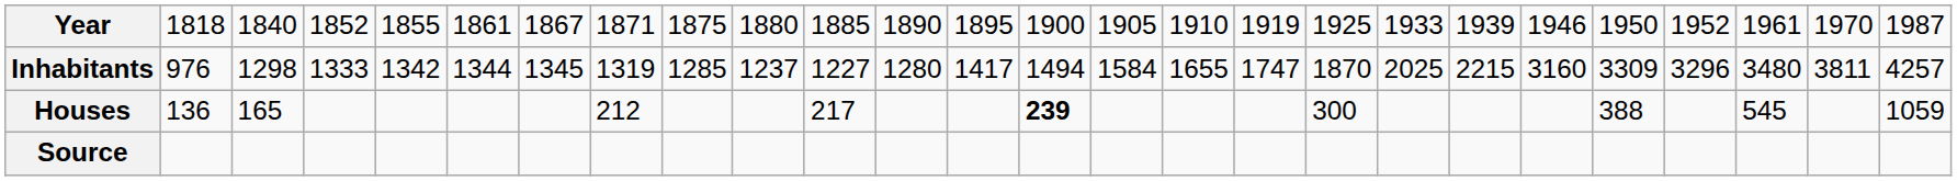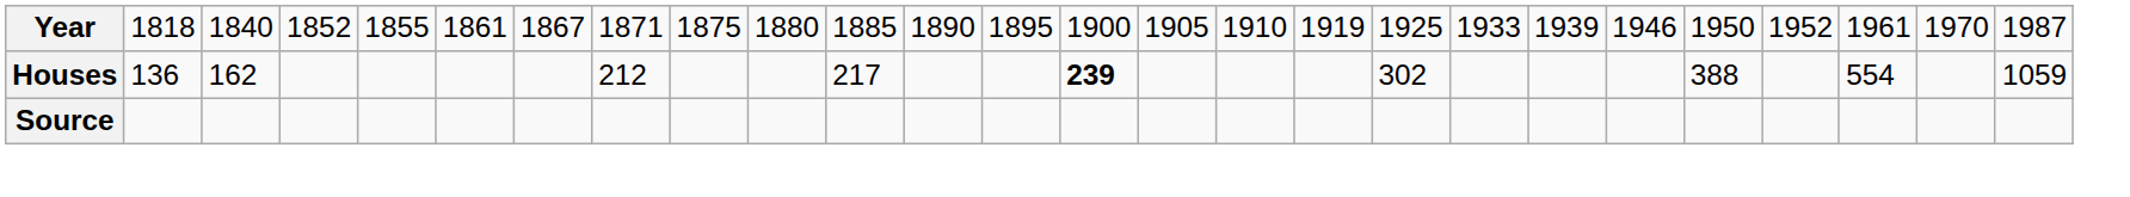 <table class="wikitable">
 <tr>
 <th>Year</th>
 <td>1818</td>
 <td>1840</td>
 <td>1852</td>
 <td>1855</td>
 <td>1861</td>
 <td>1867</td>
 <td>1871</td>
 <td>1875</td>
 <td>1880</td>
 <td>1885</td>
 <td>1890</td>
 <td>1895</td>
 <td>1900</td>
 <td>1905</td>
 <td>1910</td>
 <td>1919</td>
 <td>1925</td>
 <td>1933</td>
 <td>1939</td>
 <td>1946</td>
 <td>1950</td>
 <td>1952</td>
 <td>1961</td>
 <td>1970</td>
 <td>1987</td>
 </tr>
 <tr>
-<th>Inhabitants</th>
-<td>976</td>
-<td>1298</td>
-<td>1333</td>
-<td>1342</td>
-<td>1344</td>
-<td>1345</td>
-<td>1319</td>
-<td>1285</td>
-<td>1237</td>
-<td>1227</td>
-<td>1280</td>
-<td>1417</td>
-<td>1494</td>
-<td>1584</td>
-<td>1655</td>
-<td>1747</td>
-<td>1870</td>
-<td>2025</td>
-<td>2215</td>
-<td>3160</td>
-<td>3309</td>
-<td>3296</td>
-<td>3480</td>
-<td>3811</td>
-<td>4257</td>
-</tr>
-<tr>
 <th>Houses</th>
 <td>136</td>
-<td>165</td>
+<td>162</td>
 <td></td>
 <td></td>
 <td></td>
 <td></td>
 <td>212</td>
 <td></td>
 <td></td>
 <td>217</td>
 <td></td>
 <td></td>
 <td><strong>239</strong></td>
 <td></td>
 <td></td>
 <td></td>
-<td>300</td>
+<td>302</td>
 <td></td>
 <td></td>
 <td></td>
 <td>388</td>
 <td></td>
-<td>545</td>
+<td>554</td>
 <td></td>
 <td>1059</td>
 </tr>
 <tr>
 <th>Source</th>
 <td></td>
 <td></td>
 <td></td>
 <td></td>
 <td></td>
 <td></td>
 <td></td>
 <td></td>
 <td></td>
 <td></td>
 <td></td>
 <td></td>
 <td></td>
 <td></td>
 <td></td>
 <td></td>
 <td></td>
 <td></td>
 <td></td>
 <td></td>
 <td></td>
 <td></td>
 <td></td>
 <td></td>
 <td></td>
 </tr>
 </table>
